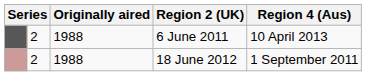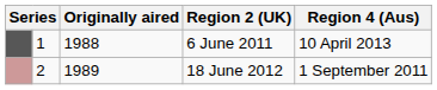 <table class="wikitable plainrowheaders">
 <tr>
 <th colspan=2>Series</th>
 <th>Originally aired</th>
 <th>Region 2 (UK)</th>
 <th>Region 4 (Aus)</th>
 </tr>
 <tr>
 <td style="height:20px; background:#575757; width:20px;"></td>
-<td>2</td>
+<td>1</td>
 <td>1988</td>
 <td>6 June 2011</td>
 <td>10 April 2013</td>
 </tr>
 <tr>
 <td style="height:20px; background:#CD9999; width:20px;"></td>
 <td>2</td>
-<td>1988</td>
+<td>1989</td>
 <td>18 June 2012</td>
 <td>1 September 2011</td>
 </tr>
 </table>
